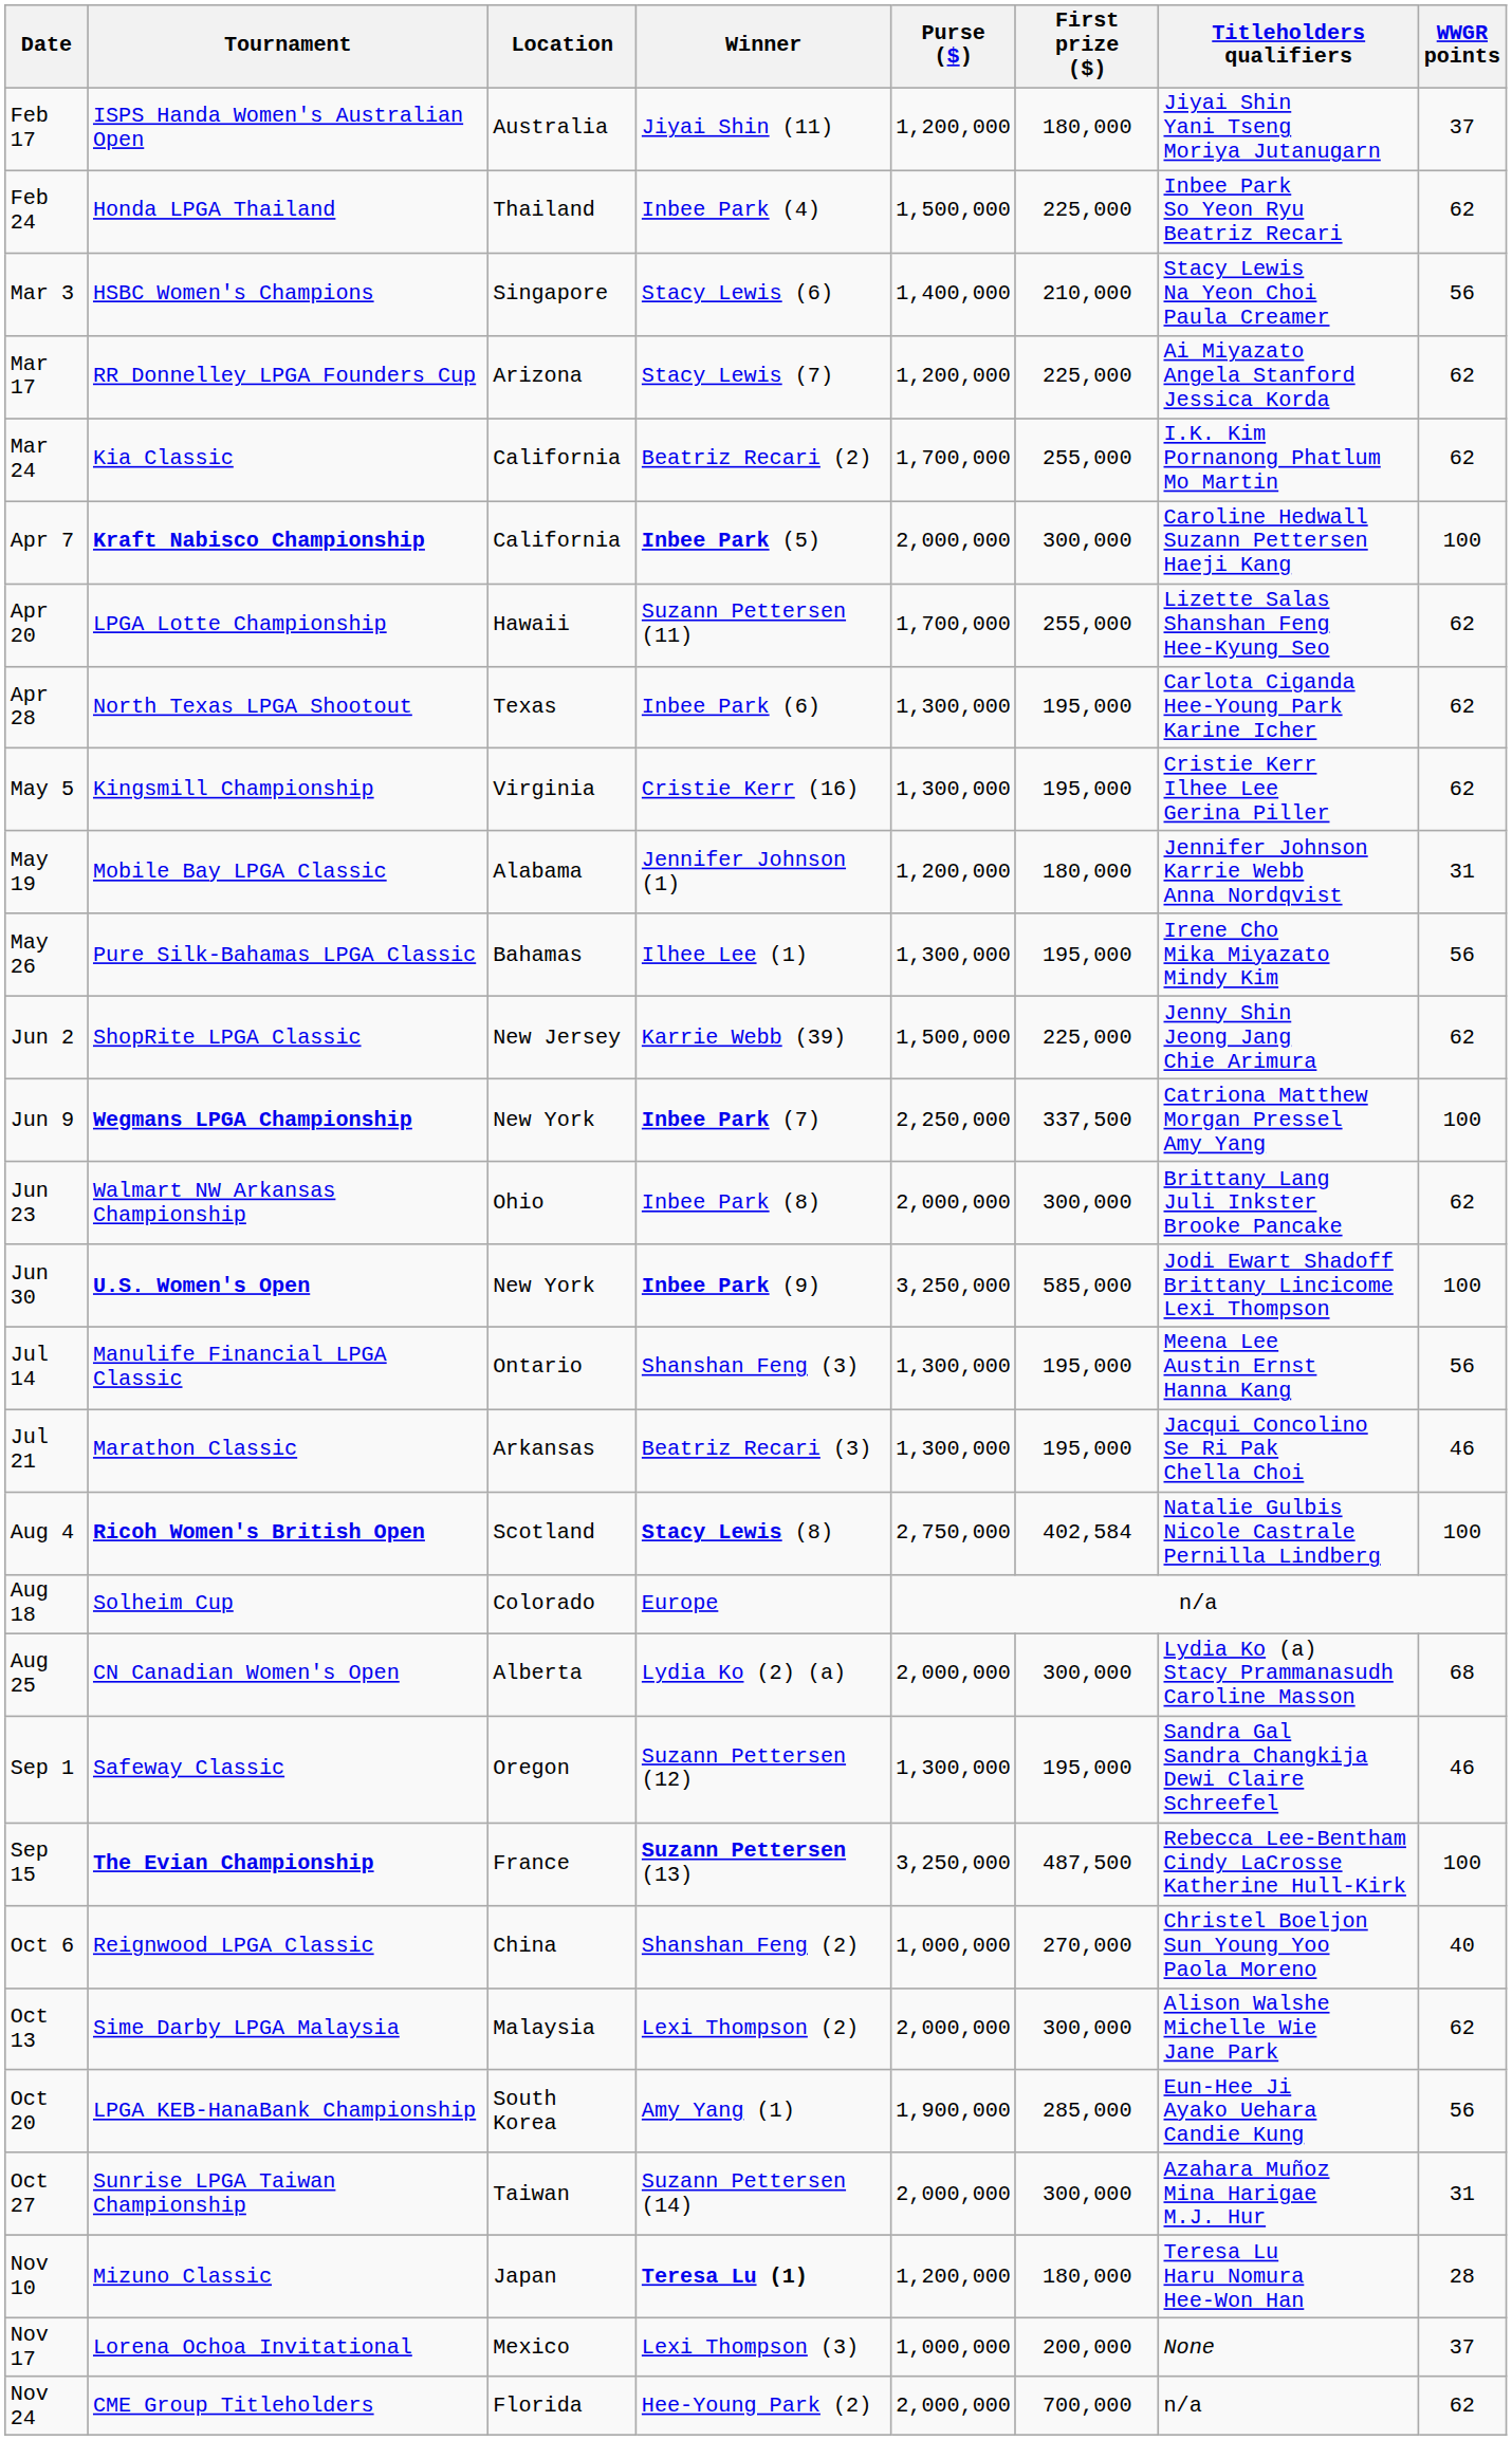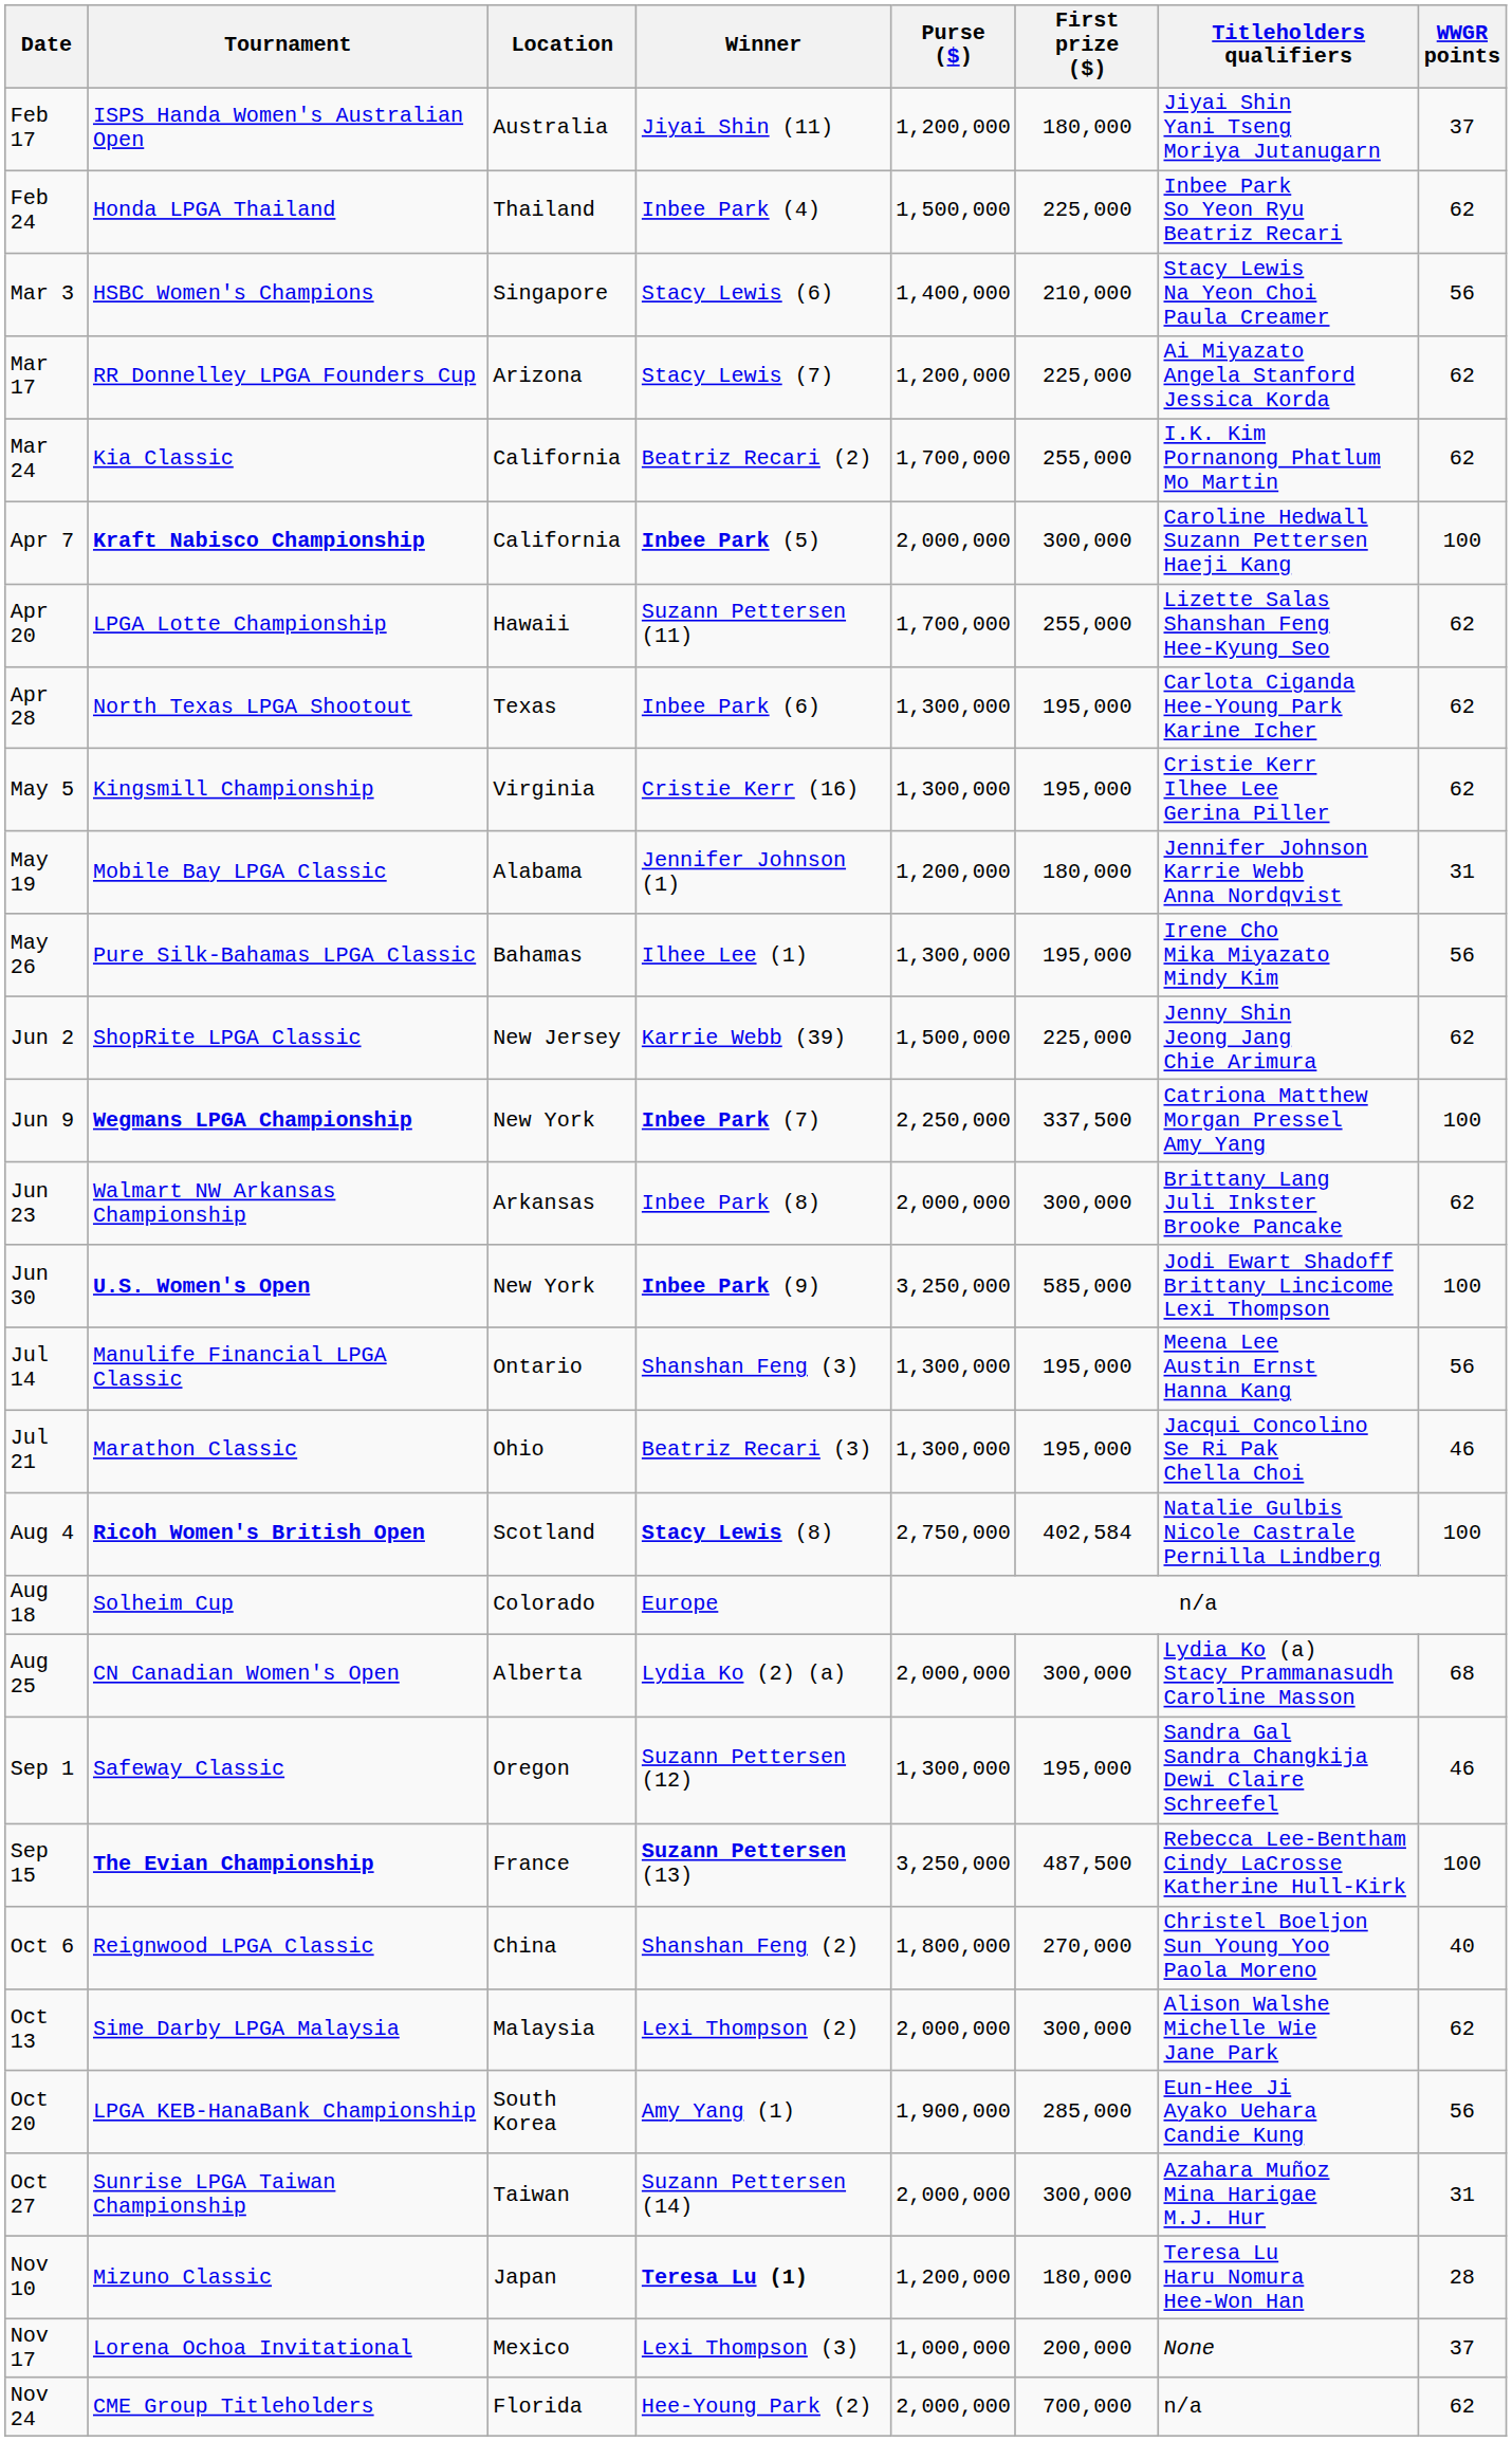 <table class="wikitable sortable" style="font-size:95%;">
 <tr>
 <th>Date</th>
 <th>Tournament</th>
 <th>Location</th>
 <th>Winner</th>
 <th>Purse<br>(<a href='#'>$</a>)</th>
 <th>First prize<br>($)</th>
 <th><a href='#'>Titleholders</a><br>qualifiers</th>
 <th><a href='#'>WWGR</a><br>points</th>
 </tr>
 <tr>
 <td>Feb 17</td>
 <td><a href='#'>ISPS Handa Women's Australian Open</a></td>
 <td>Australia</td>
 <td> <a href='#'>Jiyai Shin</a> (11)</td>
 <td align=center>1,200,000</td>
 <td align=center>180,000</td>
 <td> <a href='#'>Jiyai Shin</a><br> <a href='#'>Yani Tseng</a><br> <a href='#'>Moriya Jutanugarn</a></td>
 <td align=center>37</td>
 </tr>
 <tr>
 <td>Feb 24</td>
 <td><a href='#'>Honda LPGA Thailand</a></td>
 <td>Thailand</td>
 <td> <a href='#'>Inbee Park</a> (4)</td>
 <td align=center>1,500,000</td>
 <td align=center>225,000</td>
 <td> <a href='#'>Inbee Park</a> <br>  <a href='#'>So Yeon Ryu</a> <br>  <a href='#'>Beatriz Recari</a></td>
 <td align=center>62</td>
 </tr>
 <tr>
 <td>Mar 3</td>
 <td><a href='#'>HSBC Women's Champions</a></td>
 <td>Singapore</td>
 <td> <a href='#'>Stacy Lewis</a> (6)</td>
 <td align=center>1,400,000</td>
 <td align=center>210,000</td>
 <td> <a href='#'>Stacy Lewis</a>  <br>  <a href='#'>Na Yeon Choi</a> <br>  <a href='#'>Paula Creamer</a></td>
 <td align=center>56</td>
 </tr>
 <tr>
 <td>Mar 17</td>
 <td><a href='#'>RR Donnelley LPGA Founders Cup</a></td>
 <td>Arizona</td>
 <td> <a href='#'>Stacy Lewis</a> (7)</td>
 <td align=center>1,200,000</td>
 <td align=center>225,000</td>
 <td> <a href='#'>Ai Miyazato</a> <br>  <a href='#'>Angela Stanford</a> <br>  <a href='#'>Jessica Korda</a></td>
 <td align=center>62</td>
 </tr>
 <tr>
 <td>Mar 24</td>
 <td><a href='#'>Kia Classic</a></td>
 <td>California</td>
 <td> <a href='#'>Beatriz Recari</a> (2)</td>
 <td align=center>1,700,000</td>
 <td align=center>255,000</td>
 <td> <a href='#'>I.K. Kim</a> <br> <a href='#'>Pornanong Phatlum</a> <br> <a href='#'>Mo Martin</a></td>
 <td align=center>62</td>
 </tr>
 <tr>
 <td>Apr 7</td>
 <td><strong><a href='#'>Kraft Nabisco Championship</a></strong></td>
 <td>California</td>
 <td> <strong><a href='#'>Inbee Park</a></strong> (5)</td>
 <td align=center>2,000,000</td>
 <td align=center>300,000</td>
 <td> <a href='#'>Caroline Hedwall</a> <br>  <a href='#'>Suzann Pettersen</a> <br>  <a href='#'>Haeji Kang</a></td>
 <td align=center>100</td>
 </tr>
 <tr>
 <td>Apr 20</td>
 <td><a href='#'>LPGA Lotte Championship</a></td>
 <td>Hawaii</td>
 <td> <a href='#'>Suzann Pettersen</a> (11)</td>
 <td align=center>1,700,000</td>
 <td align=center>255,000</td>
 <td> <a href='#'>Lizette Salas</a><br>  <a href='#'>Shanshan Feng</a><br>  <a href='#'>Hee-Kyung Seo</a></td>
 <td align=center>62</td>
 </tr>
 <tr>
 <td>Apr 28</td>
 <td><a href='#'>North Texas LPGA Shootout</a></td>
 <td>Texas</td>
 <td> <a href='#'>Inbee Park</a> (6)</td>
 <td align=center>1,300,000</td>
 <td align=center>195,000</td>
 <td> <a href='#'>Carlota Ciganda</a> <br>  <a href='#'>Hee-Young Park</a> <br>  <a href='#'>Karine Icher</a></td>
 <td align=center>62</td>
 </tr>
 <tr>
 <td>May 5</td>
 <td><a href='#'>Kingsmill Championship</a></td>
 <td>Virginia</td>
 <td> <a href='#'>Cristie Kerr</a> (16)</td>
 <td align=center>1,300,000</td>
 <td align=center>195,000</td>
 <td> <a href='#'>Cristie Kerr</a> <br>  <a href='#'>Ilhee Lee</a> <br>  <a href='#'>Gerina Piller</a></td>
 <td align=center>62</td>
 </tr>
 <tr>
 <td>May 19</td>
 <td><a href='#'>Mobile Bay LPGA Classic</a></td>
 <td>Alabama</td>
 <td> <a href='#'>Jennifer Johnson</a> (1)</td>
 <td align=center>1,200,000</td>
 <td align=center>180,000</td>
 <td> <a href='#'>Jennifer Johnson</a> <br>  <a href='#'>Karrie Webb</a> <br>  <a href='#'>Anna Nordqvist</a></td>
 <td align=center>31</td>
 </tr>
 <tr>
 <td>May 26</td>
 <td><a href='#'>Pure Silk-Bahamas LPGA Classic</a></td>
 <td>Bahamas</td>
 <td> <a href='#'>Ilhee Lee</a> (1)</td>
 <td align=center>1,300,000</td>
 <td align=center>195,000</td>
 <td> <a href='#'>Irene Cho</a> <br>  <a href='#'>Mika Miyazato</a><br>  <a href='#'>Mindy Kim</a></td>
 <td align=center>56</td>
 </tr>
 <tr>
 <td>Jun 2</td>
 <td><a href='#'>ShopRite LPGA Classic</a></td>
 <td>New Jersey</td>
 <td> <a href='#'>Karrie Webb</a> (39)</td>
 <td align=center>1,500,000</td>
 <td align=center>225,000</td>
 <td> <a href='#'>Jenny Shin</a> <br>  <a href='#'>Jeong Jang</a> <br>  <a href='#'>Chie Arimura</a></td>
 <td align=center>62</td>
 </tr>
 <tr>
 <td>Jun 9</td>
 <td><strong><a href='#'>Wegmans LPGA Championship</a></strong></td>
 <td>New York</td>
 <td> <strong><a href='#'>Inbee Park</a></strong> (7)</td>
 <td align=center>2,250,000</td>
 <td align=center>337,500</td>
 <td> <a href='#'>Catriona Matthew</a> <br>  <a href='#'>Morgan Pressel</a> <br>  <a href='#'>Amy Yang</a></td>
 <td align=center>100</td>
 </tr>
 <tr>
 <td>Jun 23</td>
 <td><a href='#'>Walmart NW Arkansas Championship</a></td>
-<td>Ohio</td>
+<td>Arkansas</td>
 <td> <a href='#'>Inbee Park</a> (8)</td>
 <td align=center>2,000,000</td>
 <td align=center>300,000</td>
 <td> <a href='#'>Brittany Lang</a> <br>  <a href='#'>Juli Inkster</a> <br>  <a href='#'>Brooke Pancake</a></td>
 <td align=center>62</td>
 </tr>
 <tr>
 <td>Jun 30</td>
 <td><strong><a href='#'>U.S. Women's Open</a></strong></td>
 <td>New York</td>
 <td> <strong><a href='#'>Inbee Park</a></strong> (9)</td>
 <td align=center>3,250,000</td>
 <td align=center>585,000</td>
 <td> <a href='#'>Jodi Ewart Shadoff</a> <br>  <a href='#'>Brittany Lincicome</a> <br>  <a href='#'>Lexi Thompson</a></td>
 <td align=center>100</td>
 </tr>
 <tr>
 <td>Jul 14</td>
 <td><a href='#'>Manulife Financial LPGA Classic</a></td>
 <td>Ontario</td>
 <td> <a href='#'>Shanshan Feng</a> (3)</td>
 <td align=center>1,300,000</td>
 <td align=center>195,000</td>
 <td> <a href='#'>Meena Lee</a> <br>  <a href='#'>Austin Ernst</a> <br>  <a href='#'>Hanna Kang</a></td>
 <td align=center>56</td>
 </tr>
 <tr>
 <td>Jul 21</td>
 <td><a href='#'>Marathon Classic</a></td>
-<td>Arkansas</td>
+<td>Ohio</td>
 <td> <a href='#'>Beatriz Recari</a> (3)</td>
 <td align=center>1,300,000</td>
 <td align=center>195,000</td>
 <td> <a href='#'>Jacqui Concolino</a> <br>  <a href='#'>Se Ri Pak</a> <br>  <a href='#'>Chella Choi</a></td>
 <td align=center>46</td>
 </tr>
 <tr>
 <td>Aug 4</td>
 <td><strong><a href='#'>Ricoh Women's British Open</a></strong></td>
 <td>Scotland</td>
 <td> <strong><a href='#'>Stacy Lewis</a></strong> (8)</td>
 <td align=center>2,750,000</td>
 <td align=center>402,584</td>
 <td> <a href='#'>Natalie Gulbis</a> <br>  <a href='#'>Nicole Castrale</a> <br>  <a href='#'>Pernilla Lindberg</a></td>
 <td align=center>100</td>
 </tr>
 <tr>
 <td>Aug 18</td>
 <td><a href='#'>Solheim Cup</a></td>
 <td>Colorado</td>
 <td> <a href='#'>Europe</a></td>
 <td colspan=4 align=center>n/a</td>
 </tr>
 <tr>
 <td>Aug 25</td>
 <td><a href='#'>CN Canadian Women's Open</a></td>
 <td>Alberta</td>
 <td> <a href='#'>Lydia Ko</a> (2) (a)</td>
 <td align=center>2,000,000</td>
 <td align=center>300,000</td>
 <td> <a href='#'>Lydia Ko</a> (a)  <br>  <a href='#'>Stacy Prammanasudh</a> <br>  <a href='#'>Caroline Masson</a></td>
 <td align=center>68</td>
 </tr>
 <tr>
 <td>Sep 1</td>
 <td><a href='#'>Safeway Classic</a></td>
 <td>Oregon</td>
 <td> <a href='#'>Suzann Pettersen</a> (12)</td>
 <td align=center>1,300,000</td>
 <td align=center>195,000</td>
 <td> <a href='#'>Sandra Gal</a> <br>  <a href='#'>Sandra Changkija</a> <br>  <a href='#'>Dewi Claire Schreefel</a></td>
 <td align=center>46</td>
 </tr>
 <tr>
 <td>Sep 15</td>
 <td><strong><a href='#'>The Evian Championship</a></strong></td>
 <td>France</td>
 <td> <strong><a href='#'>Suzann Pettersen</a></strong> (13)</td>
 <td align=center>3,250,000</td>
 <td align=center>487,500</td>
 <td> <a href='#'>Rebecca Lee-Bentham</a> <br>  <a href='#'>Cindy LaCrosse</a> <br>  <a href='#'>Katherine Hull-Kirk</a></td>
 <td align=center>100</td>
 </tr>
 <tr>
 <td>Oct 6</td>
 <td><a href='#'>Reignwood LPGA Classic</a></td>
 <td>China</td>
 <td> <a href='#'>Shanshan Feng</a> (2)</td>
-<td align=center>1,000,000</td>
+<td align=center>1,800,000</td>
 <td align=center>270,000</td>
 <td> <a href='#'>Christel Boeljon</a> <br>  <a href='#'>Sun Young Yoo</a> <br>  <a href='#'>Paola Moreno</a></td>
 <td align=center>40</td>
 </tr>
 <tr>
 <td>Oct 13</td>
 <td><a href='#'>Sime Darby LPGA Malaysia</a></td>
 <td>Malaysia</td>
 <td> <a href='#'>Lexi Thompson</a> (2)</td>
 <td align=center>2,000,000</td>
 <td align=center>300,000</td>
 <td> <a href='#'>Alison Walshe</a> <br>  <a href='#'>Michelle Wie</a> <br>  <a href='#'>Jane Park</a></td>
 <td align=center>62</td>
 </tr>
 <tr>
 <td>Oct 20</td>
 <td><a href='#'>LPGA KEB-HanaBank Championship</a></td>
 <td>South Korea</td>
 <td> <a href='#'>Amy Yang</a> (1)</td>
 <td align=center>1,900,000</td>
 <td align=center>285,000</td>
 <td> <a href='#'>Eun-Hee Ji</a> <br>  <a href='#'>Ayako Uehara</a> <br>  <a href='#'>Candie Kung</a></td>
 <td align=center>56</td>
 </tr>
 <tr>
 <td>Oct 27</td>
 <td><a href='#'>Sunrise LPGA Taiwan Championship</a></td>
 <td>Taiwan</td>
 <td> <a href='#'>Suzann Pettersen</a> (14)</td>
 <td align=center>2,000,000</td>
 <td align=center>300,000</td>
 <td> <a href='#'>Azahara Muñoz</a> <br>  <a href='#'>Mina Harigae</a> <br>  <a href='#'>M.J. Hur</a></td>
 <td align=center>31</td>
 </tr>
 <tr>
 <td>Nov 10</td>
 <td><a href='#'>Mizuno Classic</a></td>
 <td>Japan</td>
 <td><strong> <a href='#'>Teresa Lu</a> (1)</strong></td>
 <td align=center>1,200,000</td>
 <td align=center>180,000</td>
 <td> <a href='#'>Teresa Lu</a> <br>  <a href='#'>Haru Nomura</a> <br>  <a href='#'>Hee-Won Han</a></td>
 <td align=center>28</td>
 </tr>
 <tr>
 <td>Nov 17</td>
 <td><a href='#'>Lorena Ochoa Invitational</a></td>
 <td>Mexico</td>
 <td> <a href='#'>Lexi Thompson</a> (3)</td>
 <td align=center>1,000,000</td>
 <td align=center>200,000</td>
 <td><em>None</em></td>
 <td align=center>37</td>
 </tr>
 <tr>
 <td>Nov 24</td>
 <td><a href='#'>CME Group Titleholders</a></td>
 <td>Florida</td>
 <td> <a href='#'>Hee-Young Park</a> (2)</td>
 <td align=center>2,000,000</td>
 <td align=center>700,000</td>
 <td>n/a</td>
 <td align=center>62</td>
 </tr>
 </table>
